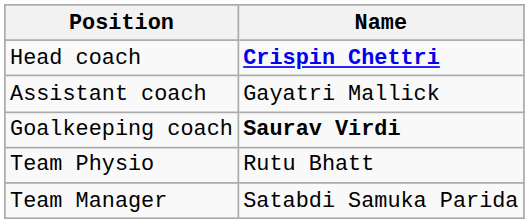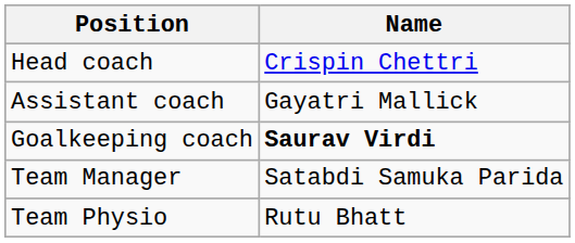 <table class="wikitable">
 <tr>
 <th>Position</th>
 <th>Name</th>
 </tr>
 <tr>
 <td>Head coach</td>
-<td><strong> <a href='#'>Crispin Chettri</a></strong></td>
+<td> <a href='#'>Crispin Chettri</a></td>
 </tr>
 <tr>
 <td>Assistant coach</td>
 <td> Gayatri Mallick</td>
 </tr>
 <tr>
 <td>Goalkeeping coach</td>
 <td><strong> Saurav Virdi</strong></td>
 </tr>
 <tr>
+<td>Team Manager</td>
+<td> Satabdi Samuka Parida</td>
+</tr>
+<tr>
 <td>Team Physio</td>
 <td> Rutu Bhatt</td>
 </tr>
-<tr>
-<td>Team Manager</td>
-<td> Satabdi Samuka Parida</td>
-</tr>
 </table>
